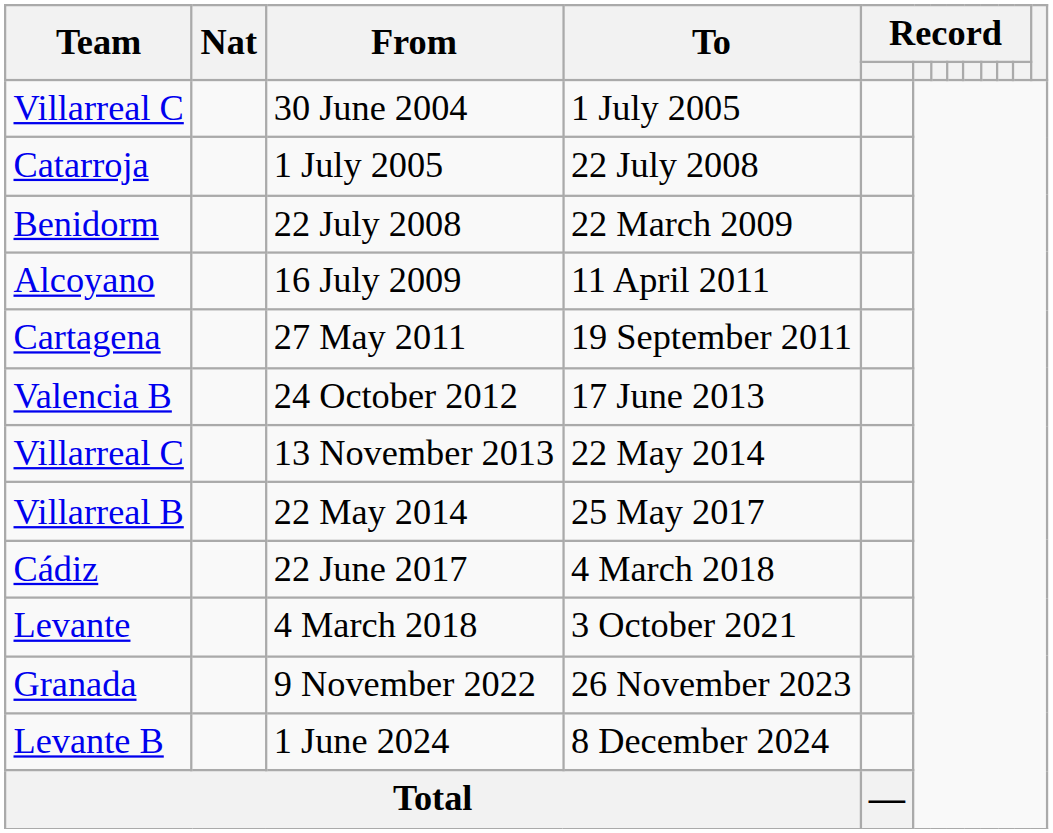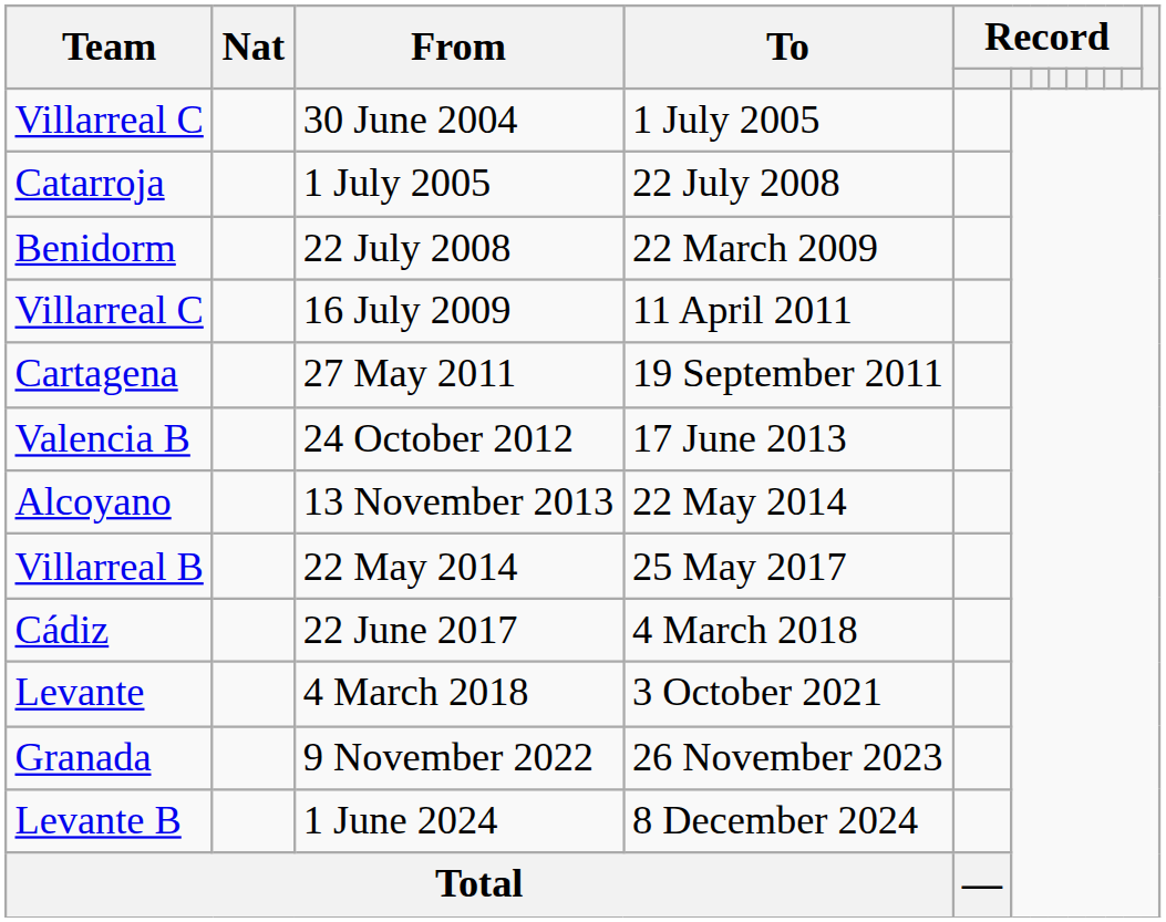 <table class="wikitable" style="text-align: center">
 <tr>
 <th rowspan="2">Team</th>
 <th rowspan="2">Nat</th>
 <th rowspan="2">From</th>
 <th rowspan="2">To</th>
 <th colspan="8">Record</th>
 <th rowspan=2></th>
 </tr>
 <tr>
 <th></th>
 <th></th>
 <th></th>
 <th></th>
 <th></th>
 <th></th>
 <th></th>
 <th></th>
 </tr>
 <tr>
 <td align=left><a href='#'>Villarreal C</a></td>
 <td></td>
 <td align=left>30 June 2004</td>
 <td align=left>1 July 2005<br></td>
 <td></td>
 </tr>
 <tr>
 <td align=left><a href='#'>Catarroja</a></td>
 <td></td>
 <td align=left>1 July 2005</td>
 <td align=left>22 July 2008<br></td>
 <td></td>
 </tr>
 <tr>
 <td align=left><a href='#'>Benidorm</a></td>
 <td></td>
 <td align=left>22 July 2008</td>
 <td align=left>22 March 2009<br></td>
 <td></td>
 </tr>
 <tr>
-<td align=left><a href='#'>Alcoyano</a></td>
+<td align=left><a href='#'>Villarreal C</a></td>
 <td></td>
 <td align=left>16 July 2009</td>
 <td align=left>11 April 2011<br></td>
 <td></td>
 </tr>
 <tr>
 <td align=left><a href='#'>Cartagena</a></td>
 <td></td>
 <td align=left>27 May 2011</td>
 <td align=left>19 September 2011<br></td>
 <td></td>
 </tr>
 <tr>
 <td align=left><a href='#'>Valencia B</a></td>
 <td></td>
 <td align=left>24 October 2012</td>
 <td align=left>17 June 2013<br></td>
 <td></td>
 </tr>
 <tr>
-<td align=left><a href='#'>Villarreal C</a></td>
+<td align=left><a href='#'>Alcoyano</a></td>
 <td></td>
 <td align=left>13 November 2013</td>
 <td align=left>22 May 2014<br></td>
 <td></td>
 </tr>
 <tr>
 <td align=left><a href='#'>Villarreal B</a></td>
 <td></td>
 <td align=left>22 May 2014</td>
 <td align=left>25 May 2017<br></td>
 <td></td>
 </tr>
 <tr>
 <td align=left><a href='#'>Cádiz</a></td>
 <td></td>
 <td align=left>22 June 2017</td>
 <td align=left>4 March 2018<br></td>
 <td></td>
 </tr>
 <tr>
 <td align=left><a href='#'>Levante</a></td>
 <td></td>
 <td align=left>4 March 2018</td>
 <td align=left>3 October 2021<br></td>
 <td></td>
 </tr>
 <tr>
 <td align=left><a href='#'>Granada</a></td>
 <td></td>
 <td align=left>9 November 2022</td>
 <td align=left>26 November 2023<br></td>
 <td></td>
 </tr>
 <tr>
 <td align=left><a href='#'>Levante B</a></td>
 <td></td>
 <td align=left>1 June 2024</td>
 <td align=left>8 December 2024<br></td>
 <td></td>
 </tr>
 <tr>
 <th colspan="4">Total<br></th>
 <th>—</th>
 </tr>
 </table>
